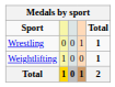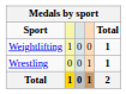 <table class="wikitable" style="font-size:85%;float:right;clear:right;">
 <tr style="background:#efefef;">
 <th colspan=5><strong>Medals by sport</strong></th>
 </tr>
 <tr align=center>
 <td><strong>Sport</strong></td>
 <td bgcolor=#f7f6a8></td>
 <td bgcolor=#dce5e5></td>
 <td bgcolor=#ffdab9></td>
 <td><strong>Total</strong></td>
 </tr>
 <tr align=center>
+<td align=left><a href='#'>Weightlifting</a></td>
+<td style="background:#F7F6A8;">1</td>
+<td style="background:#DCE5E5;">0</td>
+<td style="background:#FFDAB9;">0</td>
+<td><strong>1</strong></td>
+</tr>
+<tr align=center>
 <td align=left><a href='#'>Wrestling</a></td>
 <td style="background:#F7F6A8;">0</td>
 <td style="background:#DCE5E5;">0</td>
 <td style="background:#FFDAB9;">1</td>
-<td><strong>1</strong></td>
-</tr>
-<tr align=center>
-<td align=left><a href='#'>Weightlifting</a></td>
-<td style="background:#F7F6A8;">1</td>
-<td style="background:#DCE5E5;">0</td>
-<td style="background:#FFDAB9;">0</td>
 <td><strong>1</strong></td>
 </tr>
 <tr align=center>
 <th><strong>Total</strong></th>
 <th style="background:gold;"><strong>1</strong></th>
 <th style="background:silver;"><strong>0</strong></th>
 <th style="background:#c96;"><strong>1</strong></th>
 <th><strong>2</strong></th>
 </tr>
 </table>
